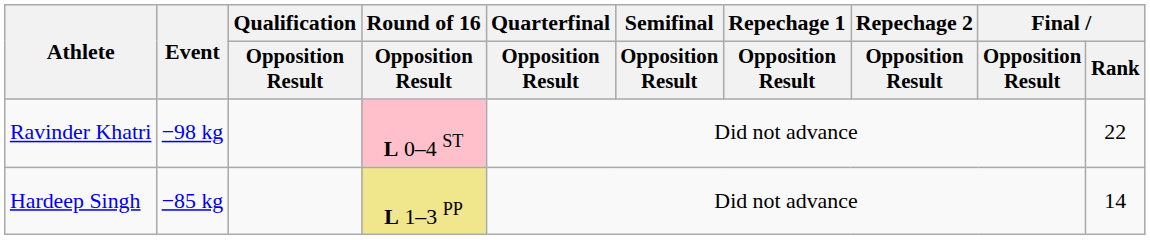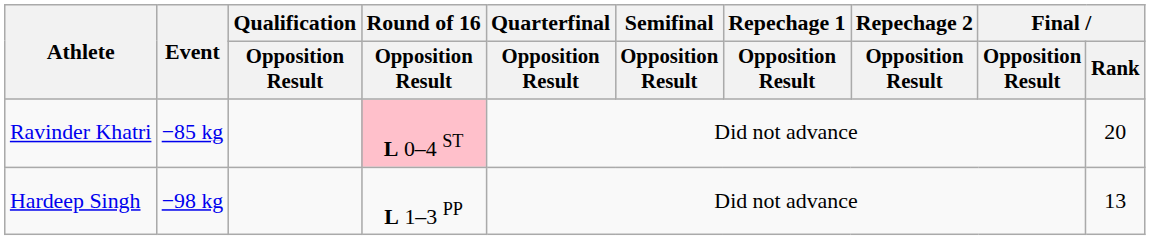 <table class="wikitable" style="font-size:90%">
 <tr>
 <th rowspan=2>Athlete</th>
 <th rowspan=2>Event</th>
 <th>Qualification</th>
 <th>Round of 16</th>
 <th>Quarterfinal</th>
 <th>Semifinal</th>
 <th>Repechage 1</th>
 <th>Repechage 2</th>
 <th colspan=2>Final / </th>
 </tr>
 <tr style="font-size: 95%">
 <th>Opposition<br>Result</th>
 <th>Opposition<br>Result</th>
 <th>Opposition<br>Result</th>
 <th>Opposition<br>Result</th>
 <th>Opposition<br>Result</th>
 <th>Opposition<br>Result</th>
 <th>Opposition<br>Result</th>
 <th>Rank</th>
 </tr>
 <tr align=center>
 <td align=left><a href='#'>Ravinder Khatri</a></td>
-<td align=left><a href='#'>−98 kg</a></td>
+<td align=left><a href='#'>−85 kg</a></td>
 <td></td>
 <td style="background: pink;"><br><strong>L</strong> 0–4 <sup>ST</sup></td>
 <td colspan=5>Did not advance</td>
-<td>22</td>
+<td>20</td>
 </tr>
 <tr align=center>
 <td align=left><a href='#'>Hardeep Singh</a></td>
-<td align=left><a href='#'>−85 kg</a></td>
+<td align=left><a href='#'>−98 kg</a></td>
 <td></td>
-<td style="background: khaki;"><br><strong>L</strong> 1–3 <sup>PP</sup></td>
+<td><br><strong>L</strong> 1–3 <sup>PP</sup></td>
 <td colspan=5>Did not advance</td>
-<td>14</td>
+<td>13</td>
 </tr>
 </table>
